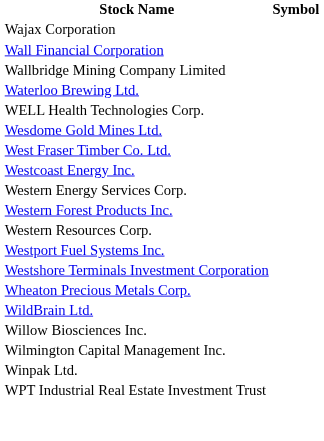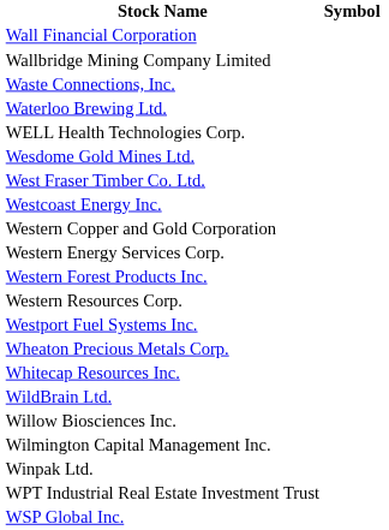 <table style="background:transparent;">
 <tr>
 <th>Stock Name</th>
 <th>Symbol</th>
-</tr>
-<tr --->
-<td>Wajax Corporation</td>
-<td></td>
 </tr>
 <tr --->
 <td><a href='#'>Wall Financial Corporation</a></td>
 <td></td>
 </tr>
 <tr --->
 <td>Wallbridge Mining Company Limited</td>
+<td></td>
+</tr>
+<tr>
+<td><a href='#'>Waste Connections, Inc.</a></td>
 <td></td>
 </tr>
 <tr --->
 <td><a href='#'>Waterloo Brewing Ltd.</a></td>
 <td></td>
 </tr>
 <tr --->
 <td>WELL Health Technologies Corp.</td>
 <td></td>
 </tr>
 <tr --->
 <td><a href='#'>Wesdome Gold Mines Ltd.</a></td>
 <td></td>
 </tr>
 <tr --->
 <td><a href='#'>West Fraser Timber Co. Ltd.</a></td>
 <td></td>
 </tr>
 <tr --->
 <td><a href='#'>Westcoast Energy Inc.</a></td>
 <td></td>
 </tr>
 <tr --->
+<td>Western Copper and Gold Corporation</td>
+<td></td>
+</tr>
+<tr --->
 <td>Western Energy Services Corp.</td>
 <td></td>
 </tr>
 <tr --->
 <td><a href='#'>Western Forest Products Inc.</a></td>
 <td></td>
 </tr>
 <tr --->
 <td>Western Resources Corp.</td>
 <td></td>
 </tr>
 <tr --->
 <td><a href='#'>Westport Fuel Systems Inc.</a></td>
 <td></td>
 </tr>
-<tr --->
-<td><a href='#'>Westshore Terminals Investment Corporation</a></td>
+<tr>
+<td><a href='#'>Wheaton Precious Metals Corp.</a></td>
 <td></td>
 </tr>
-<tr>
-<td><a href='#'>Wheaton Precious Metals Corp.</a></td>
+<tr --->
+<td><a href='#'>Whitecap Resources Inc.</a></td>
 <td></td>
 </tr>
 <tr --->
 <td><a href='#'>WildBrain Ltd.</a></td>
 <td></td>
 </tr>
 <tr --->
 <td>Willow Biosciences Inc.</td>
 <td></td>
 </tr>
 <tr --->
 <td>Wilmington Capital Management Inc.</td>
 <td></td>
 </tr>
 <tr --->
 <td>Winpak Ltd.</td>
 <td></td>
 </tr>
 <tr --->
 <td>WPT Industrial Real Estate Investment Trust</td>
 <td></td>
 </tr>
 <tr --->
+<td><a href='#'>WSP Global Inc.</a></td>
+<td></td>
+</tr>
+<tr --->
 </tr>
 </table>
